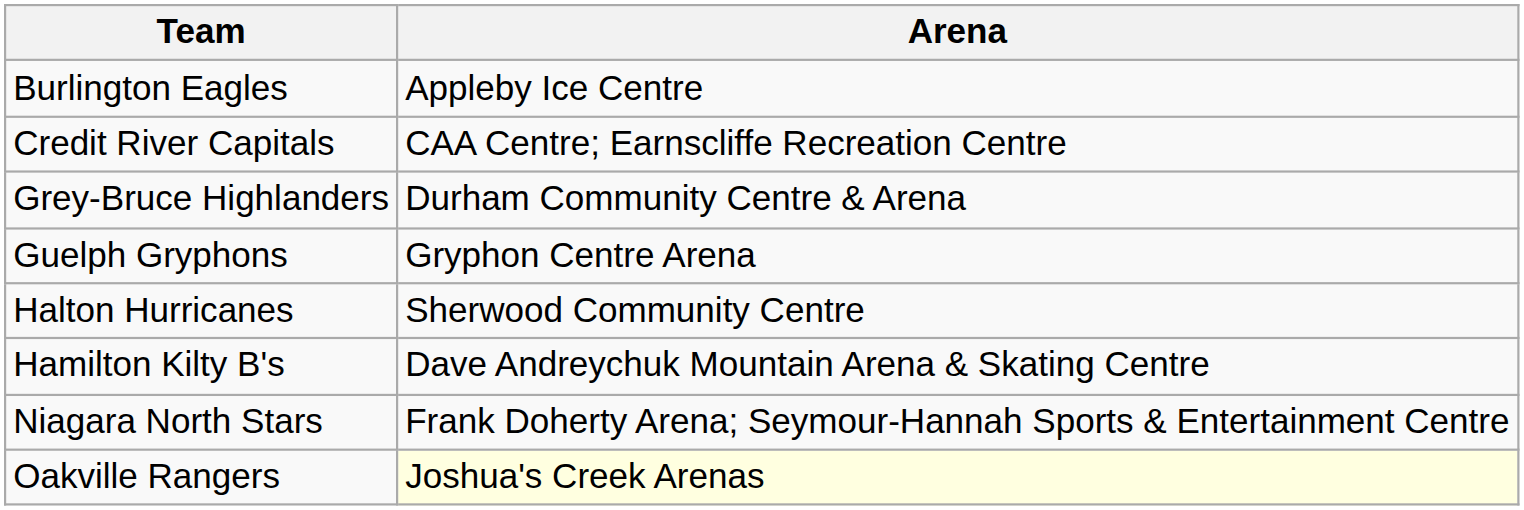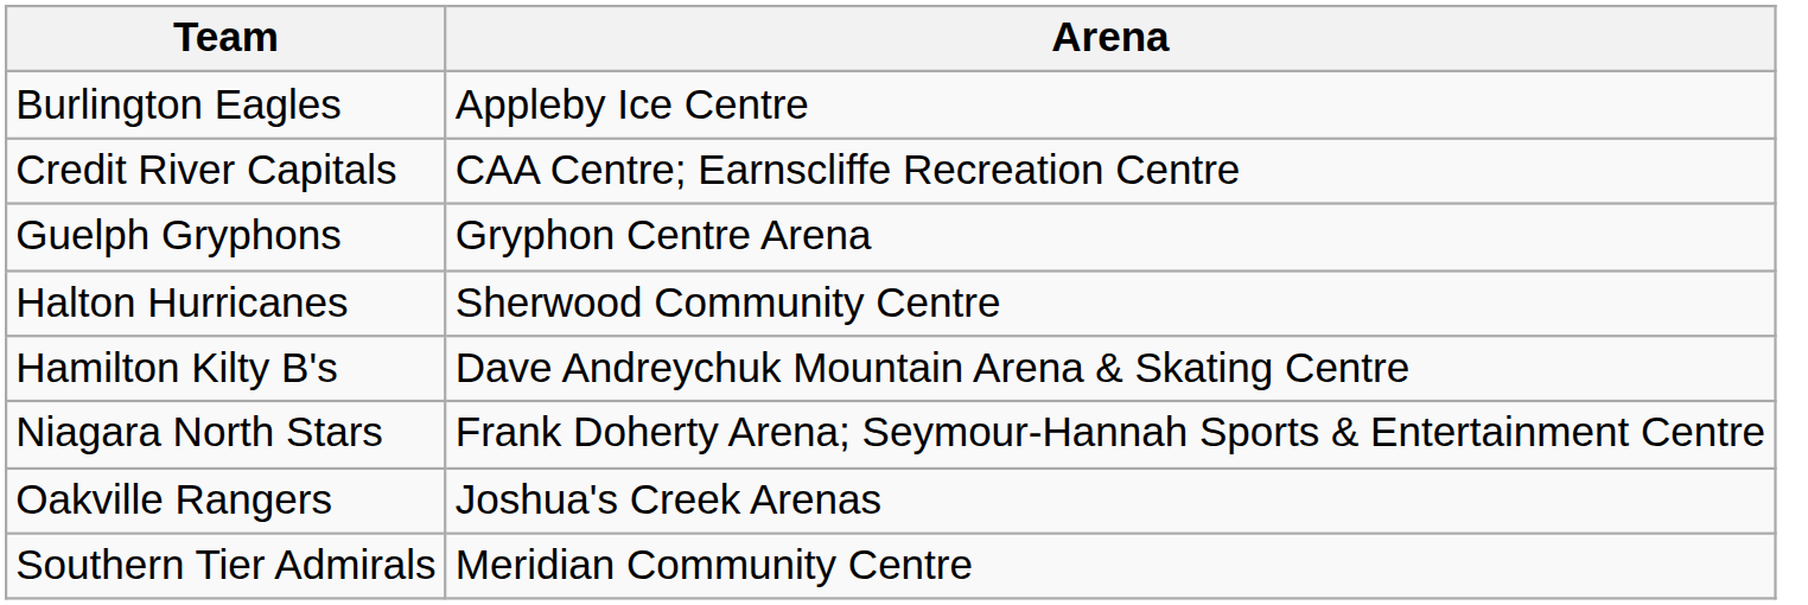 <table class="wikitable">
 <tr>
 <th>Team</th>
 <th>Arena</th>
 </tr>
 <tr>
 <td>Burlington Eagles</td>
 <td>Appleby Ice Centre</td>
 </tr>
 <tr>
 <td>Credit River Capitals</td>
 <td>CAA Centre; Earnscliffe Recreation Centre</td>
-</tr>
-<tr>
-<td>Grey-Bruce Highlanders</td>
-<td>Durham Community Centre & Arena</td>
 </tr>
 <tr>
 <td>Guelph Gryphons</td>
 <td>Gryphon Centre Arena</td>
 </tr>
 <tr>
 <td>Halton Hurricanes</td>
 <td>Sherwood Community Centre</td>
 </tr>
 <tr>
 <td>Hamilton Kilty B's</td>
 <td>Dave Andreychuk Mountain Arena & Skating Centre</td>
 </tr>
 <tr>
 <td>Niagara North Stars</td>
 <td>Frank Doherty Arena; Seymour-Hannah Sports & Entertainment Centre</td>
 </tr>
 <tr>
 <td>Oakville Rangers</td>
-<td style="background: lightyellow;">Joshua's Creek Arenas</td>
+<td>Joshua's Creek Arenas</td>
+</tr>
+<tr>
+<td>Southern Tier Admirals</td>
+<td>Meridian Community Centre</td>
 </tr>
 </table>
